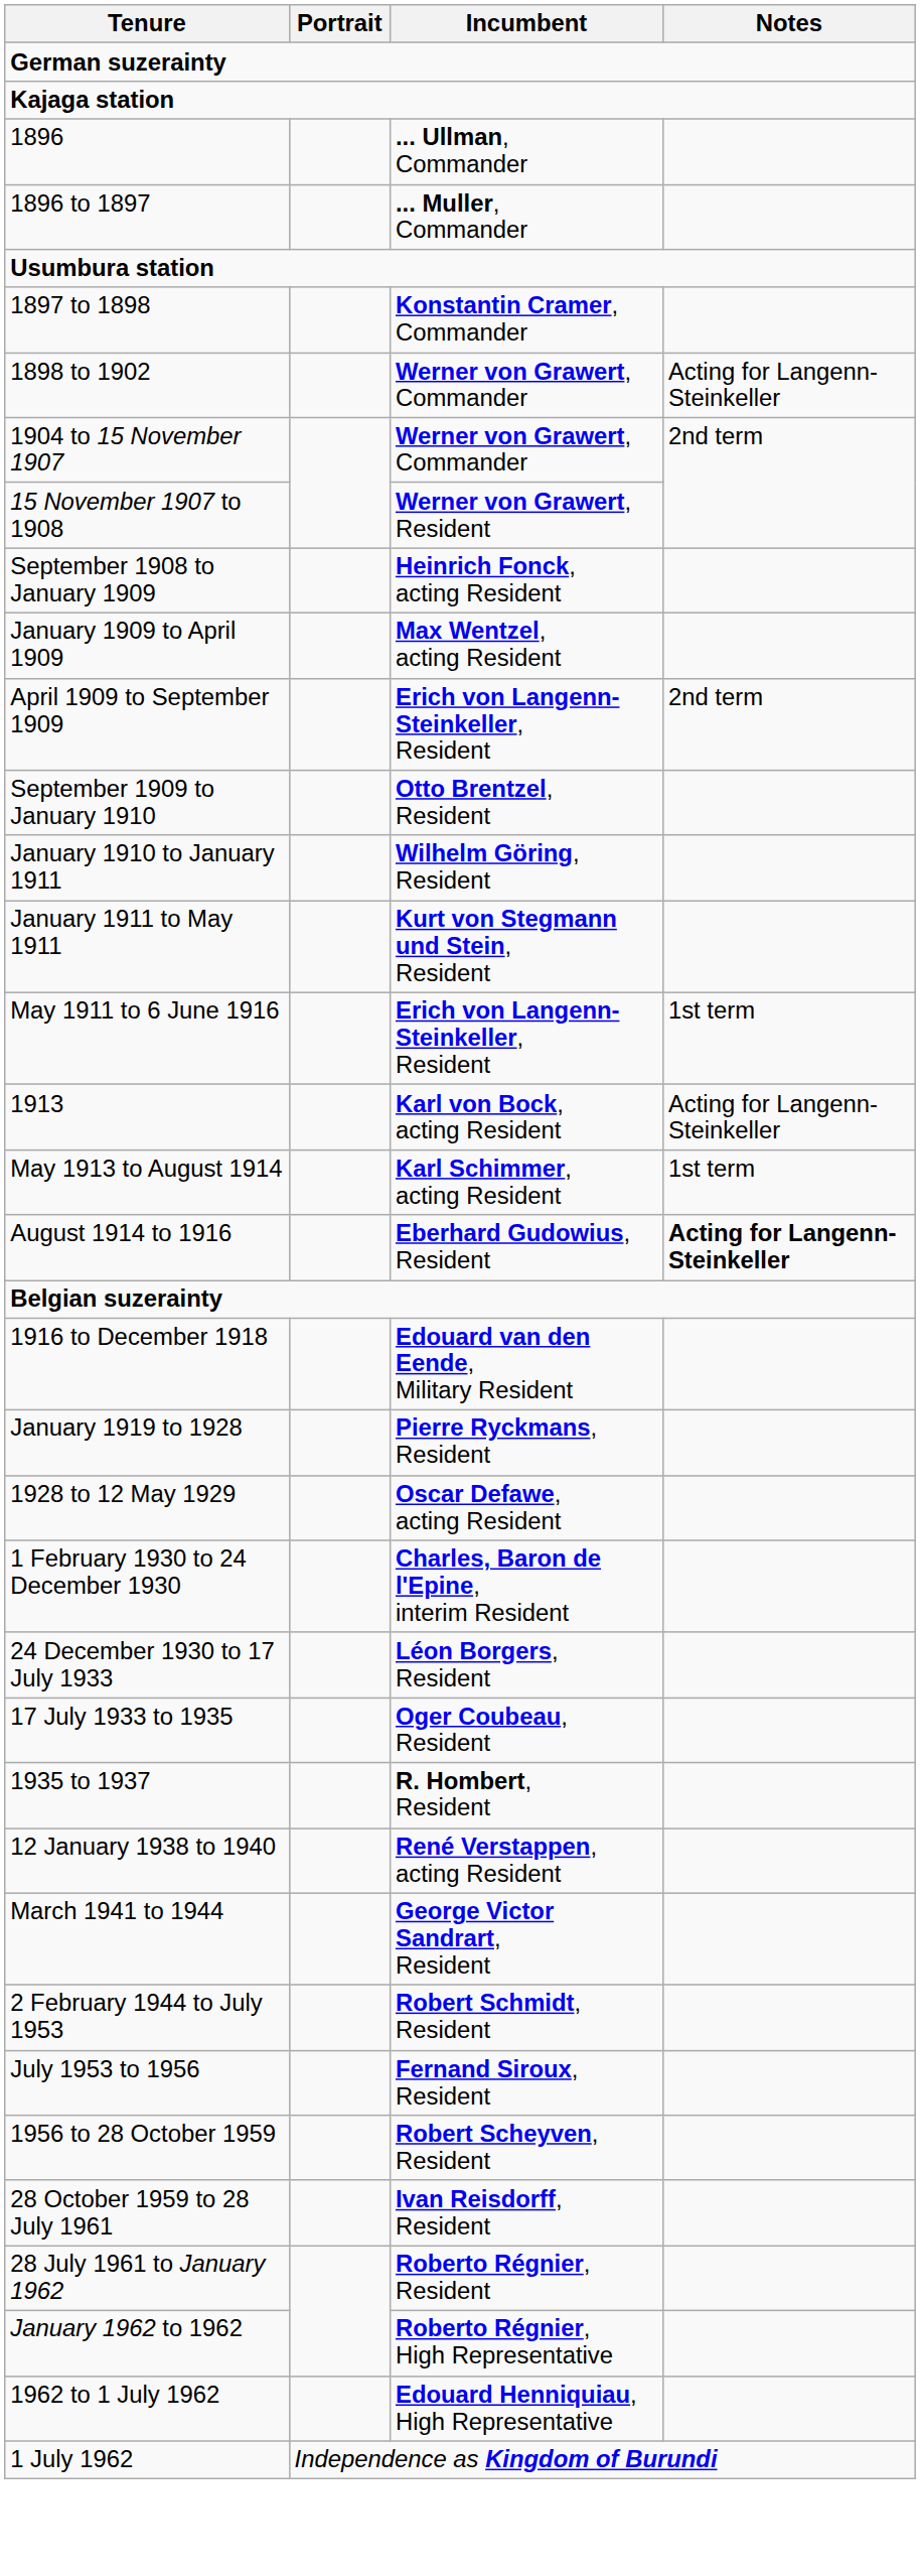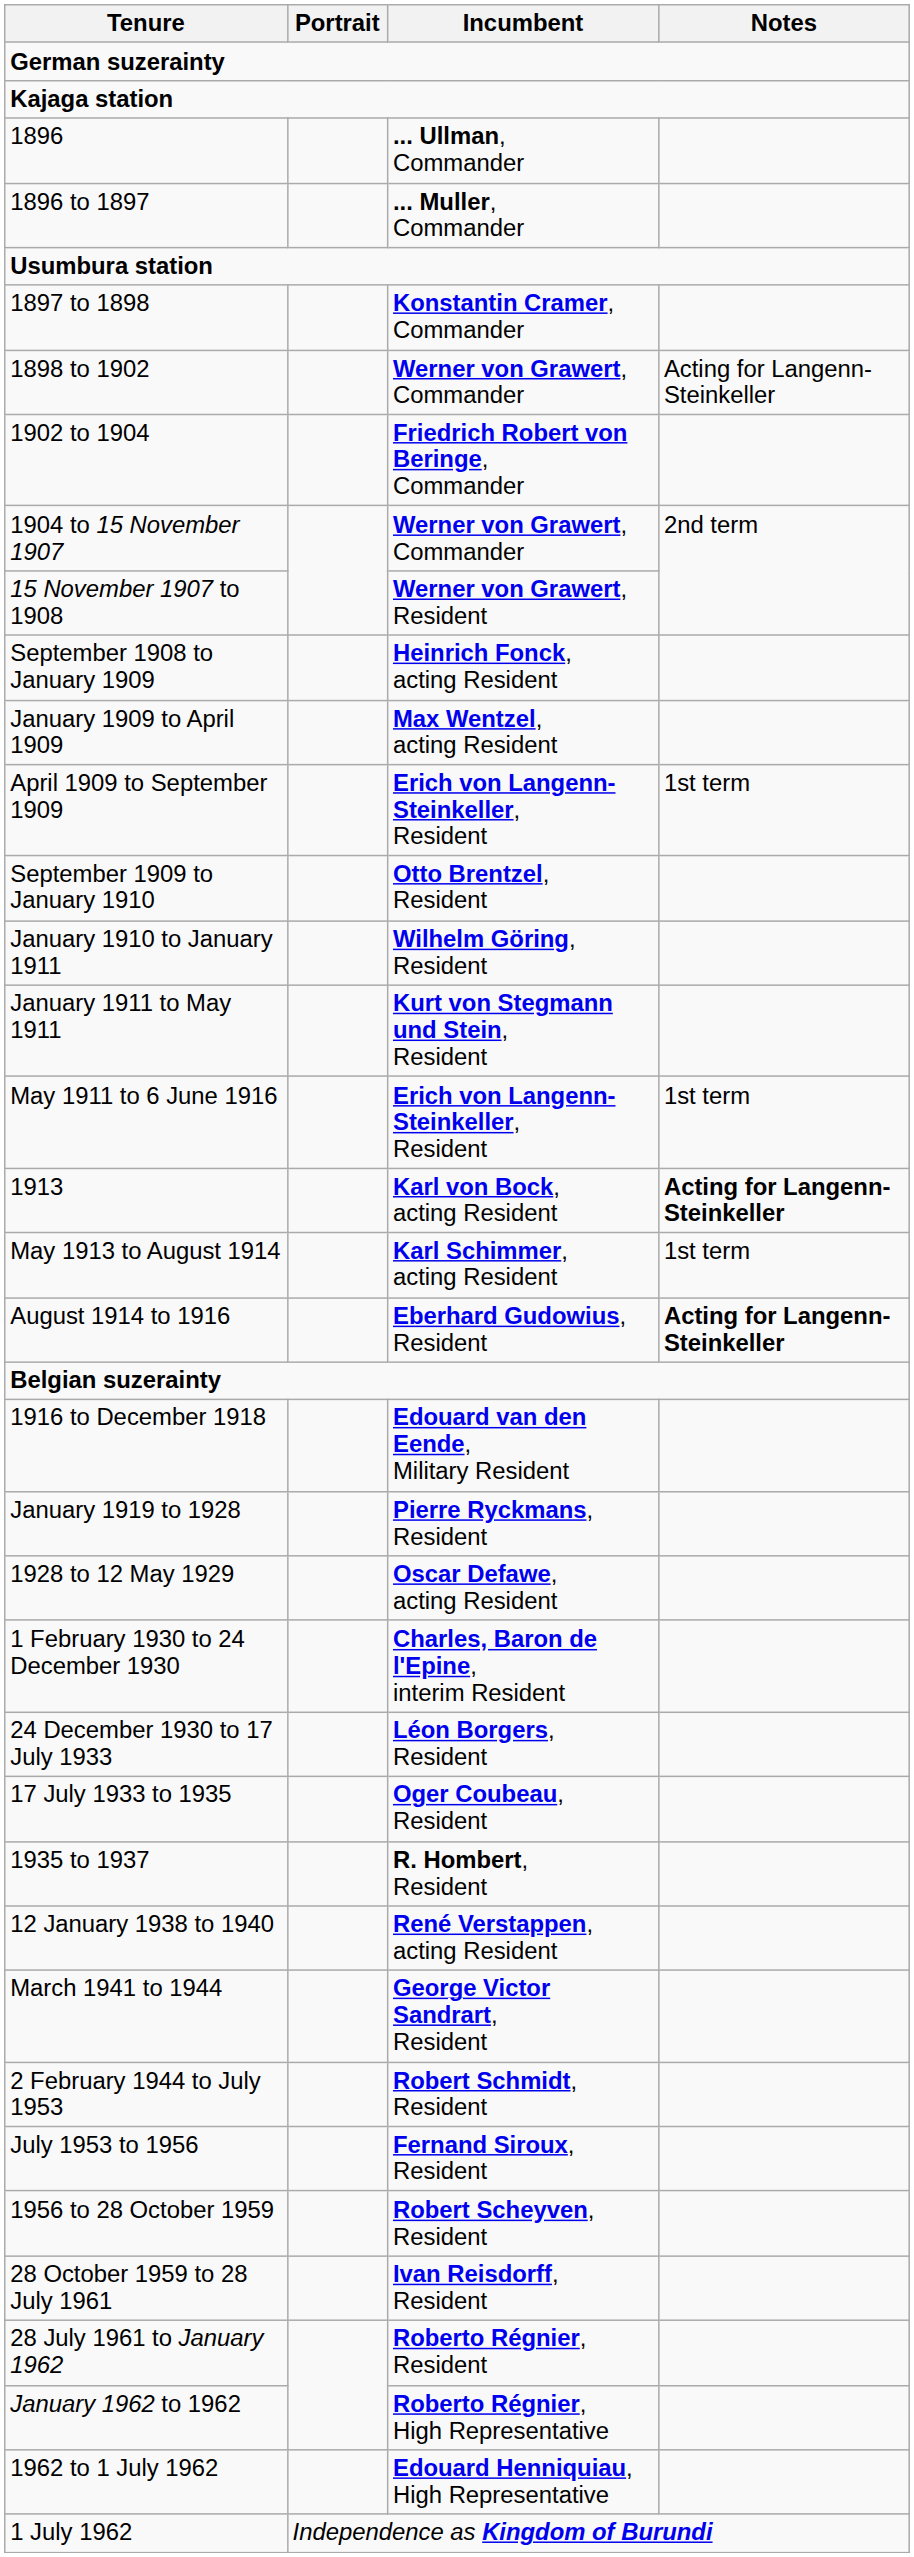 <table class="wikitable">
 <tr align=left>
 <th>Tenure</th>
 <th width=60px>Portrait</th>
 <th>Incumbent</th>
 <th>Notes</th>
 </tr>
 <tr valign=top>
 <td colspan="4"><strong>German suzerainty</strong></td>
 </tr>
 <tr valign=top>
 <td colspan="4"><strong>Kajaga station</strong></td>
 </tr>
 <tr valign=top>
 <td>1896</td>
 <td></td>
 <td><strong>... Ullman</strong>, <br>Commander</td>
 <td></td>
 </tr>
 <tr valign=top>
 <td>1896 to 1897</td>
 <td></td>
 <td><strong>... Muller</strong>, <br>Commander</td>
 <td></td>
 </tr>
 <tr valign=top>
 <td colspan="4"><strong>Usumbura station</strong></td>
 </tr>
 <tr valign=top>
 <td>1897 to 1898</td>
 <td></td>
 <td><strong><a href='#'>Konstantin Cramer</a></strong>, <br>Commander</td>
 <td></td>
 </tr>
 <tr valign=top>
 <td>1898 to 1902</td>
 <td></td>
 <td><strong><a href='#'>Werner von Grawert</a></strong>, <br>Commander</td>
 <td>Acting for Langenn-Steinkeller</td>
 </tr>
 <tr valign=top>
+<td>1902 to 1904</td>
+<td></td>
+<td><strong><a href='#'>Friedrich Robert von Beringe</a></strong>, <br>Commander</td>
+<td></td>
+</tr>
+<tr valign=top>
 <td>1904 to <em>15 November 1907</em></td>
 <td rowspan=2></td>
 <td><strong><a href='#'>Werner von Grawert</a></strong>, <br>Commander</td>
 <td rowspan=2>2nd term</td>
 </tr>
 <tr valign=top>
 <td><em>15 November 1907</em> to 1908</td>
 <td><strong><a href='#'>Werner von Grawert</a></strong>, <br>Resident</td>
 </tr>
 <tr valign=top>
 <td>September 1908 to January 1909</td>
 <td></td>
 <td><strong><a href='#'>Heinrich Fonck</a></strong>, <br>acting Resident</td>
 <td></td>
 </tr>
 <tr valign=top>
 <td>January 1909 to April 1909</td>
 <td></td>
 <td><strong><a href='#'>Max Wentzel</a></strong>, <br>acting Resident</td>
 <td></td>
 </tr>
 <tr valign=top>
 <td>April 1909 to September 1909</td>
 <td></td>
 <td><strong><a href='#'>Erich von Langenn-Steinkeller</a></strong>, <br>Resident</td>
-<td>2nd term</td>
+<td>1st term</td>
 </tr>
 <tr valign=top>
 <td>September 1909 to January 1910</td>
 <td></td>
 <td><strong><a href='#'>Otto Brentzel</a></strong>, <br>Resident</td>
 <td></td>
 </tr>
 <tr valign=top>
 <td>January 1910 to January 1911</td>
 <td></td>
 <td><strong><a href='#'>Wilhelm Göring</a></strong>, <br>Resident</td>
 <td></td>
 </tr>
 <tr valign=top>
 <td>January 1911 to May 1911</td>
 <td></td>
 <td><strong><a href='#'>Kurt von Stegmann und Stein</a></strong>, <br>Resident</td>
 <td></td>
 </tr>
 <tr valign=top>
 <td>May 1911 to 6 June 1916</td>
 <td></td>
 <td><strong><a href='#'>Erich von Langenn-Steinkeller</a></strong>, <br>Resident</td>
 <td>1st term</td>
 </tr>
 <tr valign=top>
 <td>1913</td>
 <td></td>
 <td><strong><a href='#'>Karl von Bock</a></strong>, <br>acting Resident</td>
-<td>Acting for Langenn-Steinkeller</td>
+<td><strong>Acting for Langenn-Steinkeller</strong></td>
 </tr>
 <tr valign=top>
 <td>May 1913 to August 1914</td>
 <td></td>
 <td><strong><a href='#'>Karl Schimmer</a></strong>, <br>acting Resident</td>
 <td>1st term</td>
 </tr>
 <tr valign=top>
 <td>August 1914 to 1916</td>
 <td></td>
 <td><strong><a href='#'>Eberhard Gudowius</a></strong>, <br>Resident</td>
 <td><strong>Acting for Langenn-Steinkeller</strong></td>
 </tr>
 <tr valign=top>
 <td colspan="4"><strong>Belgian suzerainty</strong></td>
 </tr>
 <tr valign=top>
 <td>1916 to December 1918</td>
 <td></td>
 <td><strong><a href='#'>Edouard van den Eende</a></strong>, <br>Military Resident</td>
 <td></td>
 </tr>
 <tr valign=top>
 <td>January 1919 to 1928</td>
 <td></td>
 <td><strong><a href='#'>Pierre Ryckmans</a></strong>, <br>Resident</td>
 <td></td>
 </tr>
 <tr valign=top>
 <td>1928 to 12 May 1929</td>
 <td></td>
 <td><strong><a href='#'>Oscar Defawe</a></strong>, <br>acting Resident</td>
 <td></td>
 </tr>
 <tr valign=top>
 <td>1 February 1930 to 24 December 1930</td>
 <td></td>
 <td><strong><a href='#'>Charles, Baron de l'Epine</a></strong>, <br>interim Resident</td>
 <td></td>
 </tr>
 <tr valign=top>
 <td>24 December 1930 to 17 July 1933</td>
 <td></td>
 <td><strong><a href='#'>Léon Borgers</a></strong>, <br>Resident</td>
 <td></td>
 </tr>
 <tr valign=top>
 <td>17 July 1933 to 1935</td>
 <td></td>
 <td><strong><a href='#'>Oger Coubeau</a></strong>, <br>Resident</td>
 <td></td>
 </tr>
 <tr valign=top>
 <td>1935 to 1937</td>
 <td></td>
 <td><strong>R. Hombert</strong>, <br>Resident</td>
 <td></td>
 </tr>
 <tr valign=top>
 <td>12 January 1938 to 1940</td>
 <td></td>
 <td><strong><a href='#'>René Verstappen</a></strong>, <br>acting Resident</td>
 <td></td>
 </tr>
 <tr valign=top>
 <td>March 1941 to 1944</td>
 <td></td>
 <td><strong><a href='#'>George Victor Sandrart</a></strong>, <br>Resident</td>
 <td></td>
 </tr>
 <tr valign=top>
 <td>2 February 1944 to July 1953</td>
 <td></td>
 <td><strong><a href='#'>Robert Schmidt</a></strong>, <br>Resident</td>
 <td></td>
 </tr>
 <tr valign=top>
 <td>July 1953 to 1956</td>
 <td></td>
 <td><strong><a href='#'>Fernand Siroux</a></strong>, <br>Resident</td>
 <td></td>
 </tr>
 <tr valign=top>
 <td>1956 to 28 October 1959</td>
 <td></td>
 <td><strong><a href='#'>Robert Scheyven</a></strong>, <br>Resident</td>
 <td></td>
 </tr>
 <tr valign=top>
 <td>28 October 1959 to 28 July 1961</td>
 <td></td>
 <td><strong><a href='#'>Ivan Reisdorff</a></strong>, <br>Resident</td>
 <td></td>
 </tr>
 <tr valign=top>
 <td>28 July 1961 to <em>January 1962</em></td>
 <td rowspan=2></td>
 <td><strong><a href='#'>Roberto Régnier</a></strong>, <br>Resident</td>
 <td></td>
 </tr>
 <tr valign=top>
 <td><em>January 1962</em> to 1962</td>
 <td><strong><a href='#'>Roberto Régnier</a></strong>, <br>High Representative</td>
 <td></td>
 </tr>
 <tr valign=top>
 <td>1962 to 1 July 1962</td>
 <td></td>
 <td><strong><a href='#'>Edouard Henniquiau</a></strong>, <br>High Representative</td>
 <td></td>
 </tr>
 <tr valign=top>
 <td>1 July 1962</td>
 <td colspan="3"><em>Independence as <strong><a href='#'>Kingdom of Burundi</a><strong><em></td>
 </tr>
 </table>
